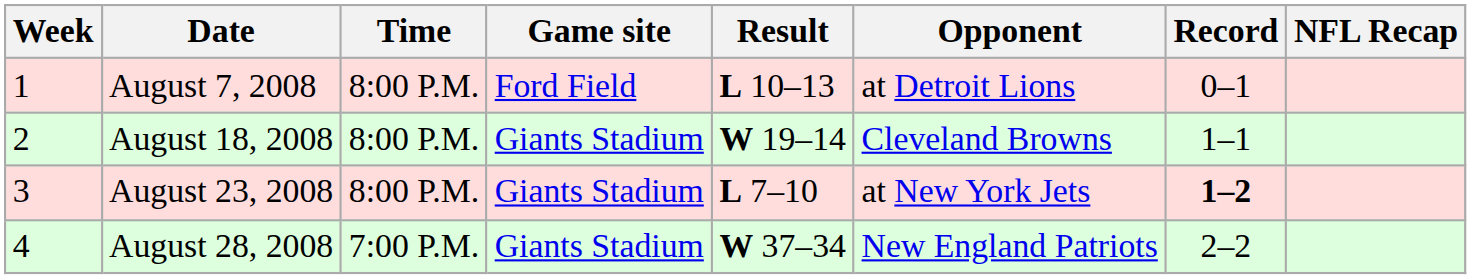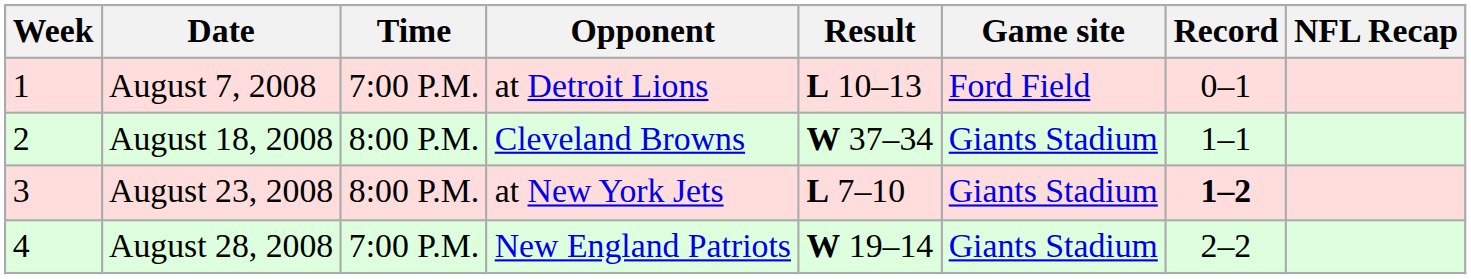 <table class="wikitable">
 <tr>
 <th>Week</th>
 <th>Date</th>
 <th>Time</th>
+<th>Opponent</th>
+<th>Result</th>
 <th>Game site</th>
-<th>Result</th>
-<th>Opponent</th>
 <th>Record</th>
 <th>NFL Recap</th>
 </tr>
 <tr style="background:#fdd;">
 <td>1</td>
 <td>August 7, 2008</td>
-<td>8:00 P.M.</td>
+<td>7:00 P.M.</td>
+<td>at <a href='#'>Detroit Lions</a></td>
+<td><strong>L</strong> 10–13</td>
 <td><a href='#'>Ford Field</a></td>
-<td><strong>L</strong> 10–13</td>
-<td>at <a href='#'>Detroit Lions</a></td>
 <td style="text-align:center;">0–1</td>
 <td style="text-align:center;"></td>
 </tr>
 <tr style="background:#dfd;">
 <td>2</td>
 <td>August 18, 2008</td>
 <td>8:00 P.M.</td>
+<td><a href='#'>Cleveland Browns</a></td>
+<td><strong>W</strong> 37–34</td>
 <td><a href='#'>Giants Stadium</a></td>
-<td><strong>W</strong> 19–14</td>
-<td><a href='#'>Cleveland Browns</a></td>
 <td style="text-align:center;">1–1</td>
 <td style="text-align:center;"></td>
 </tr>
 <tr style="background:#fdd;">
 <td>3</td>
 <td>August 23, 2008</td>
 <td>8:00 P.M.</td>
+<td>at <a href='#'>New York Jets</a></td>
+<td><strong>L</strong> 7–10</td>
 <td><a href='#'>Giants Stadium</a></td>
-<td><strong>L</strong> 7–10</td>
-<td>at <a href='#'>New York Jets</a></td>
 <td style="text-align:center;"><strong>1–2</strong></td>
 <td style="text-align:center;"></td>
 </tr>
 <tr style="background:#dfd;">
 <td>4</td>
 <td>August 28, 2008</td>
 <td>7:00 P.M.</td>
+<td><a href='#'>New England Patriots</a></td>
+<td><strong>W</strong> 19–14</td>
 <td><a href='#'>Giants Stadium</a></td>
-<td><strong>W</strong> 37–34</td>
-<td><a href='#'>New England Patriots</a></td>
 <td style="text-align:center;">2–2</td>
 <td style="text-align:center;"></td>
 </tr>
 </table>
